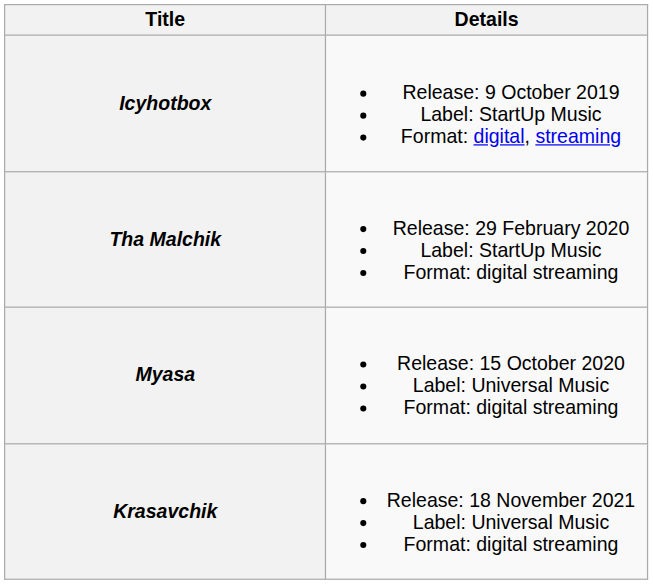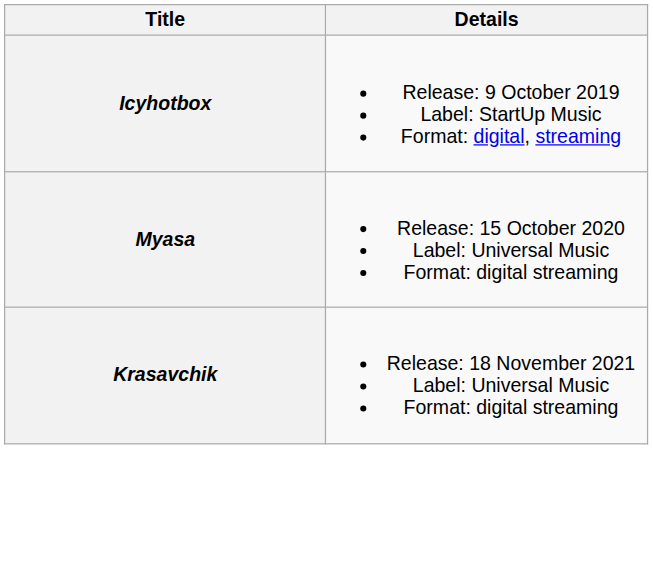 <table class="wikitable plainrowheaders" style="text-align:center;">
 <tr>
 <th rowspan="1" scope="col" style="width:16em;">Title</th>
 <th scope="col" style="width:16em;">Details</th>
 </tr>
 <tr>
 <th><em>Icyhotbox</em></th>
 <td><br><ul><li>Release: 9 October 2019</li><li>Label: StartUp Music</li><li>Format: <a href='#'>digital</a>, <a href='#'>streaming</a></li></ul></td>
 </tr>
 <tr>
-<th><em>Tha Malchik</em></th>
-<td><br><ul><li>Release: 29 February 2020</li><li>Label: StartUp Music</li><li>Format: digital streaming</li></ul></td>
-</tr>
-<tr>
 <th scope="row"><em>Myasa</em></th>
 <td><br><ul><li>Release: 15 October 2020</li><li>Label: Universal Music</li><li>Format: digital streaming</li></ul></td>
 </tr>
 <tr>
 <th><em>Krasavchik</em></th>
 <td><br><ul><li>Release: 18 November 2021</li><li>Label: Universal Music</li><li>Format: digital streaming</li></ul></td>
 </tr>
 </table>
